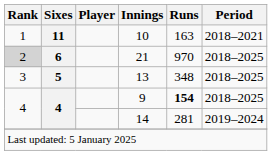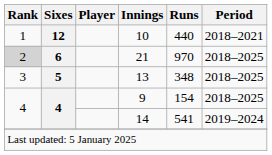 <table class="wikitable plainrowheaders sortable">
 <tr>
 <th scope=col>Rank</th>
 <th scope=col>Sixes</th>
 <th scope=col>Player</th>
 <th scope=col>Innings</th>
 <th scope=col>Runs</th>
 <th scope=col>Period</th>
 </tr>
 <tr>
 <td align=center>1</td>
-<th scope=row style="text-align:center;">11</th>
+<th scope=row style="text-align:center;">12</th>
 <td></td>
 <td align=center>10</td>
-<td align=center>163</td>
+<td align=center>440</td>
 <td>2018–2021</td>
 </tr>
 <tr>
 <td align=center style="background: lightgrey;">2</td>
 <th scope=row style="text-align:center;">6</th>
 <td></td>
 <td align=center>21</td>
 <td align=center>970</td>
 <td>2018–2025</td>
 </tr>
 <tr>
 <td align=center>3</td>
 <th scope=row style="text-align:center;">5</th>
 <td></td>
 <td align=center>13</td>
 <td align=center>348</td>
 <td>2018–2025</td>
 </tr>
 <tr>
 <td align=center rowspan=2>4</td>
 <th scope=row style=text-align:center; rowspan=2>4</th>
 <td></td>
 <td align=center>9</td>
-<td align=center><strong>154</strong></td>
+<td align=center>154</td>
 <td>2018–2025</td>
 </tr>
 <tr>
 <td></td>
 <td align=center>14</td>
-<td align=center>281</td>
+<td align=center>541</td>
 <td>2019–2024</td>
 </tr>
 <tr>
 </tr>
 <tr class=sortbottom>
 <td colspan=6><small>Last updated: 5 January 2025</small></td>
 </tr>
 </table>
